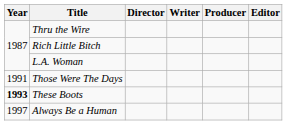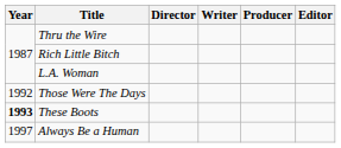 <table class="wikitable sortable">
 <tr>
 <th>Year</th>
 <th>Title</th>
 <th>Director</th>
 <th>Writer</th>
 <th>Producer</th>
 <th>Editor</th>
 </tr>
 <tr>
 <td rowspan=3>1987</td>
 <td><em>Thru the Wire</em></td>
 <td></td>
 <td></td>
 <td></td>
 <td></td>
 </tr>
 <tr>
 <td><em>Rich Little Bitch</em></td>
 <td></td>
 <td></td>
 <td></td>
 <td></td>
 </tr>
 <tr>
 <td><em>L.A. Woman</em></td>
 <td></td>
 <td></td>
 <td></td>
 <td></td>
 </tr>
 <tr>
-<td>1991</td>
+<td>1992</td>
 <td><em>Those Were The Days</em></td>
 <td></td>
 <td></td>
 <td></td>
 <td></td>
 </tr>
 <tr>
 <td><strong>1993</strong></td>
 <td><em>These Boots</em></td>
 <td></td>
 <td></td>
 <td></td>
 <td></td>
 </tr>
 <tr>
 <td>1997</td>
 <td><em>Always Be a Human</em></td>
 <td></td>
 <td></td>
 <td></td>
 <td></td>
 </tr>
 </table>
